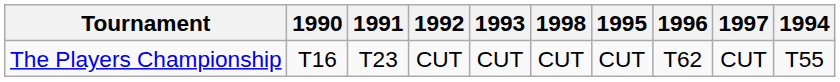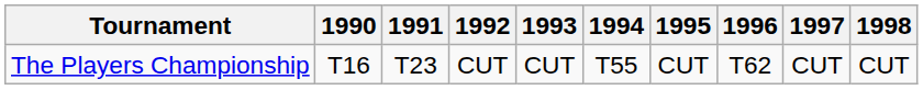 <table class="wikitable" style="font-size:95%;text-align:center;">
 <tr>
 <th>Tournament</th>
 <th>1990</th>
 <th>1991</th>
 <th>1992</th>
 <th>1993</th>
-<th>1998</th>
+<th>1994</th>
 <th>1995</th>
 <th>1996</th>
 <th>1997</th>
-<th>1994</th>
+<th>1998</th>
 </tr>
 <tr>
 <td align=left><a href='#'>The Players Championship</a></td>
 <td>T16</td>
 <td>T23</td>
 <td>CUT</td>
 <td>CUT</td>
-<td>CUT</td>
+<td>T55</td>
 <td>CUT</td>
 <td>T62</td>
 <td>CUT</td>
-<td>T55</td>
+<td>CUT</td>
 </tr>
 </table>
